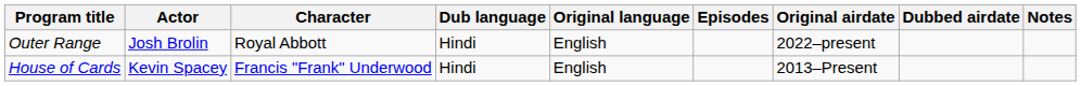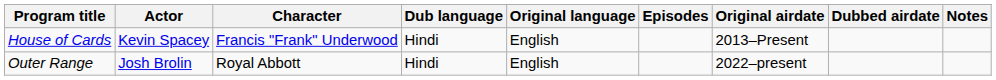 <table class="wikitable">
 <tr>
 <th>Program title</th>
 <th>Actor</th>
 <th>Character</th>
 <th>Dub language</th>
 <th>Original language</th>
 <th>Episodes</th>
 <th>Original airdate</th>
 <th>Dubbed airdate</th>
 <th>Notes</th>
 </tr>
 <tr>
+<td><em><a href='#'>House of Cards</a></em></td>
+<td><a href='#'>Kevin Spacey</a></td>
+<td><a href='#'>Francis "Frank" Underwood</a></td>
+<td>Hindi</td>
+<td>English</td>
+<td></td>
+<td>2013–Present</td>
+<td></td>
+<td></td>
+</tr>
+<tr>
 <td><em>Outer Range</em></td>
 <td><a href='#'>Josh Brolin</a></td>
 <td>Royal Abbott</td>
 <td>Hindi</td>
 <td>English</td>
 <td></td>
 <td>2022–present</td>
 <td></td>
 <td></td>
 </tr>
-<tr>
-<td><em><a href='#'>House of Cards</a></em></td>
-<td><a href='#'>Kevin Spacey</a></td>
-<td><a href='#'>Francis "Frank" Underwood</a></td>
-<td>Hindi</td>
-<td>English</td>
-<td></td>
-<td>2013–Present</td>
-<td></td>
-<td></td>
-</tr>
 </table>
